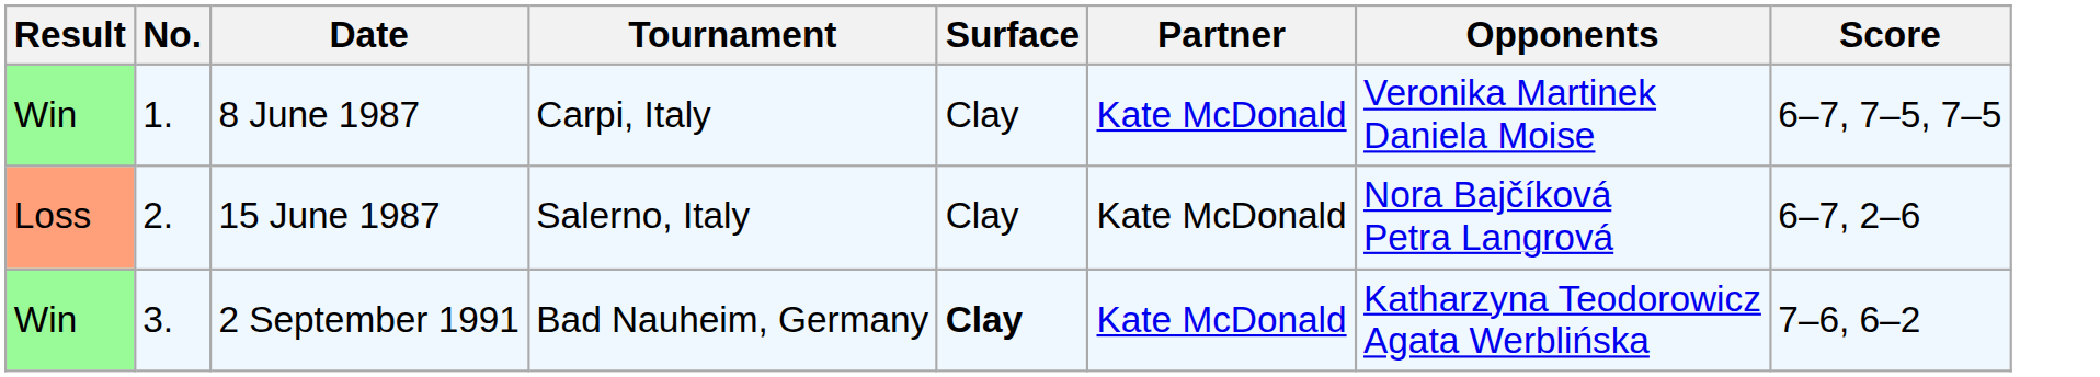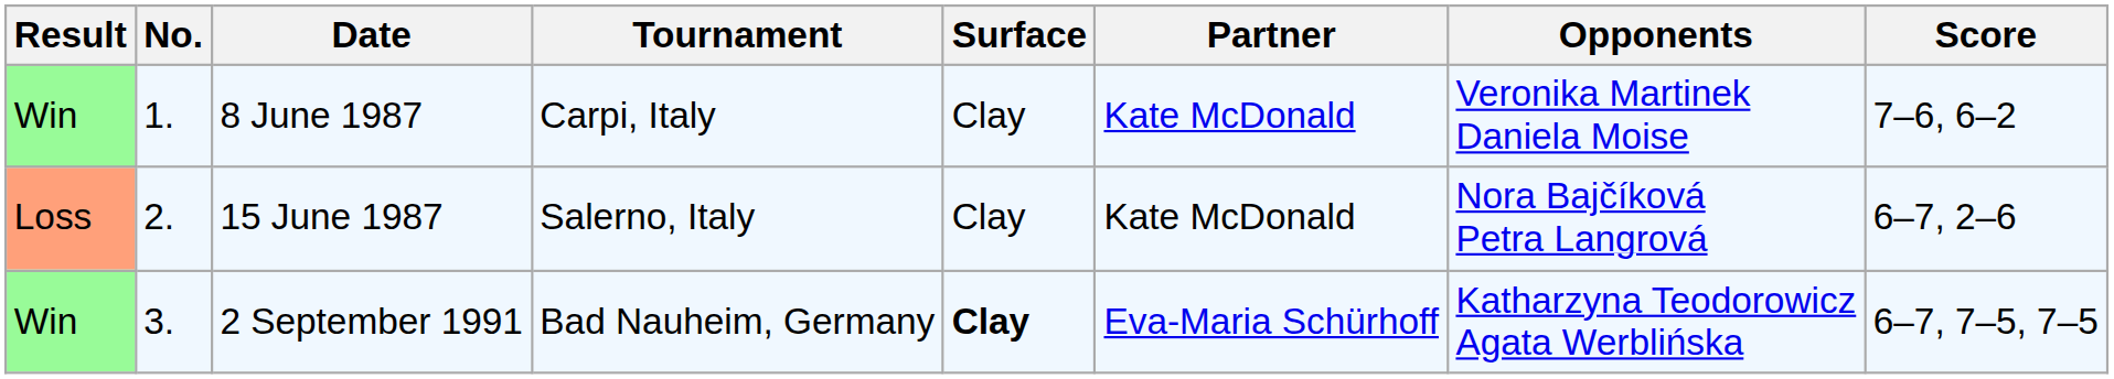 <table class="wikitable" style="font-size:97%">
 <tr>
 <th>Result</th>
 <th>No.</th>
 <th>Date</th>
 <th>Tournament</th>
 <th>Surface</th>
 <th>Partner</th>
 <th>Opponents</th>
 <th>Score</th>
 </tr>
 <tr bgcolor=f0f8ff>
 <td style="background:#98fb98;">Win</td>
 <td>1.</td>
 <td>8 June 1987</td>
 <td>Carpi, Italy</td>
 <td>Clay</td>
 <td> <a href='#'>Kate McDonald</a></td>
 <td> <a href='#'>Veronika Martinek</a> <br>  <a href='#'>Daniela Moise</a></td>
-<td>6–7, 7–5, 7–5</td>
+<td>7–6, 6–2</td>
 </tr>
 <tr bgcolor=f0f8ff>
 <td style="background:#ffa07a;">Loss</td>
 <td>2.</td>
 <td>15 June 1987</td>
 <td>Salerno, Italy</td>
 <td>Clay</td>
 <td> Kate McDonald</td>
 <td> <a href='#'>Nora Bajčíková</a> <br>  <a href='#'>Petra Langrová</a></td>
 <td>6–7, 2–6</td>
 </tr>
 <tr bgcolor=f0f8ff>
 <td style="background:#98fb98;">Win</td>
 <td>3.</td>
 <td>2 September 1991</td>
 <td>Bad Nauheim, Germany</td>
 <td><strong>Clay</strong></td>
-<td> <a href='#'>Kate McDonald</a></td>
+<td> <a href='#'>Eva-Maria Schürhoff</a></td>
 <td> <a href='#'>Katharzyna Teodorowicz</a> <br>  <a href='#'>Agata Werblińska</a></td>
-<td>7–6, 6–2</td>
+<td>6–7, 7–5, 7–5</td>
 </tr>
 </table>
